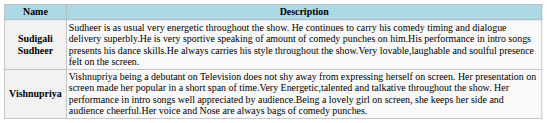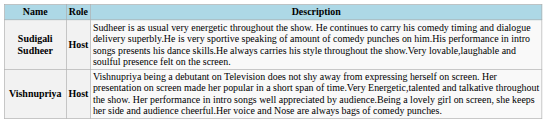 <table class="wikitable">
 <tr>
 <th style="background:#ADD8E6;" width:"25%">Name</th>
+<th style="background:#ADD8E6;" width:"25%">Role</th>
 <th style="background:#ADD8E6;" width:"50%">Description</th>
 </tr>
 <tr>
 <th>Sudigali Sudheer</th>
+<th>Host</th>
 <td>Sudheer is as usual very energetic throughout the show. He continues to carry his comedy timing and dialogue delivery superbly.He is very sportive speaking of amount of comedy punches on him.His performance in intro songs presents his dance skills.He always carries his style throughout the show.Very lovable,laughable and soulful presence felt on the screen.</td>
 </tr>
 <tr>
 <th>Vishnupriya</th>
+<th>Host</th>
 <td>Vishnupriya being a debutant on Television does not shy away from expressing herself on screen. Her presentation on screen made her popular in a short span of time.Very Energetic,talented and talkative throughout the show. Her performance in intro songs well appreciated by audience.Being a lovely girl on screen, she keeps her side and audience cheerful.Her voice and Nose are always bags of comedy punches.</td>
 </tr>
 </table>
